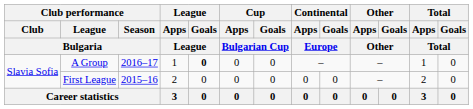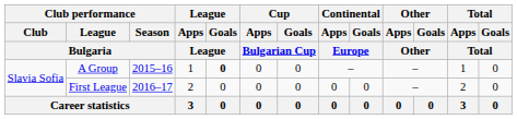 <table class="wikitable" style="text-align: center">
 <tr>
 <th Colspan="3">Club performance</th>
 <th Colspan="2">League</th>
 <th Colspan="2">Cup</th>
 <th Colspan="2">Continental</th>
 <th Colspan="2">Other</th>
 <th Colspan="3">Total</th>
 </tr>
 <tr>
 <th>Club</th>
 <th>League</th>
 <th>Season</th>
 <th>Apps</th>
 <th>Goals</th>
 <th>Apps</th>
 <th>Goals</th>
 <th>Apps</th>
 <th>Goals</th>
 <th>Apps</th>
 <th>Goals</th>
 <th>Apps</th>
 <th>Goals</th>
 </tr>
 <tr>
 <th Colspan="3">Bulgaria</th>
 <th Colspan="2">League</th>
 <th Colspan="2"><a href='#'>Bulgarian Cup</a></th>
 <th Colspan="2"><a href='#'>Europe</a></th>
 <th Colspan="2">Other</th>
 <th Colspan="2">Total</th>
 </tr>
 <tr>
 <td rowspan="2"><a href='#'>Slavia Sofia</a></td>
 <td><a href='#'>A Group</a></td>
-<td><a href='#'>2016–17</a></td>
+<td><a href='#'>2015–16</a></td>
 <td>1</td>
 <td><strong>0</strong></td>
 <td>0</td>
 <td>0</td>
 <td colspan="2">–</td>
 <td colspan="2">–</td>
 <td>1</td>
 <td>0</td>
 </tr>
 <tr>
 <td><a href='#'>First League</a></td>
-<td><a href='#'>2015–16</a></td>
+<td><a href='#'>2016–17</a></td>
 <td>2</td>
 <td>0</td>
 <td>0</td>
 <td>0</td>
 <td>0</td>
 <td>0</td>
 <td colspan="2">–</td>
 <td>2</td>
 <td>0</td>
 </tr>
 <tr>
 <th colspan="3">Career statistics</th>
 <th>3</th>
 <th>0</th>
 <th>0</th>
 <th>0</th>
 <th>0</th>
 <th>0</th>
 <th>0</th>
 <th>0</th>
 <th>3</th>
 <th>0</th>
 </tr>
 </table>
